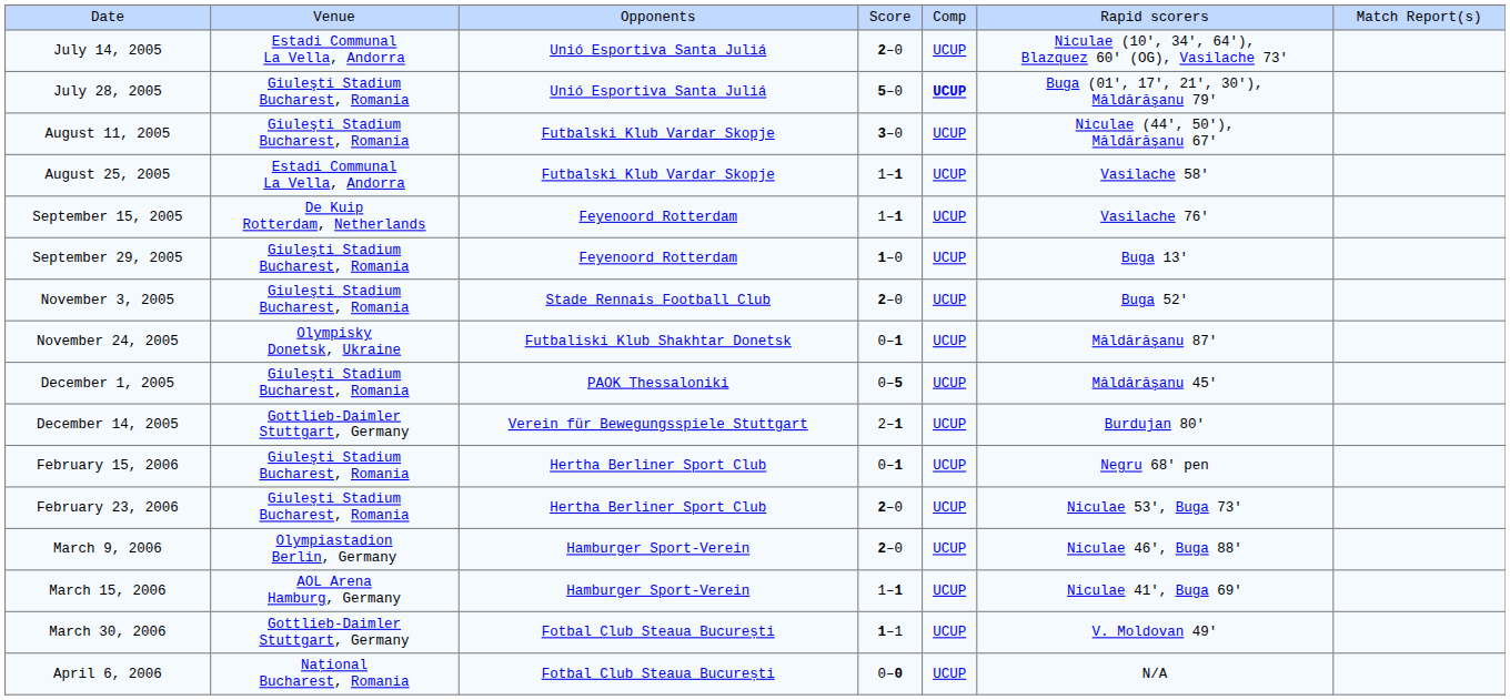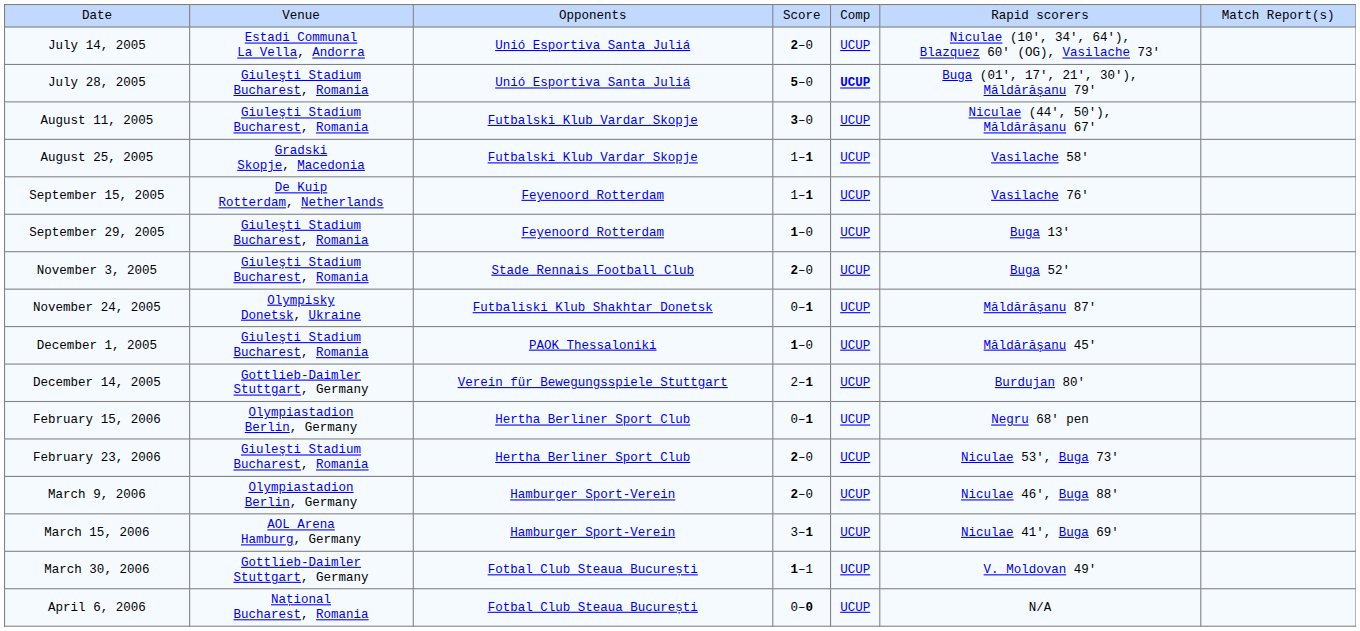 <table border=1 style="border-collapse:collapse; font-size:90%;" cellpadding=3 cellspacing=0 width=100%>
 <tr bgcolor=#C1D8FF align=center>
 <td>Date</td>
 <td>Venue</td>
 <td>Opponents</td>
 <td>Score</td>
 <td>Comp</td>
 <td>Rapid scorers</td>
 <td>Match Report(s)</td>
 </tr>
 <tr align=center bgcolor=#F5FAFF>
 <td>July 14, 2005</td>
 <td><a href='#'>Estadi Communal</a><br><a href='#'>La Vella</a>, <a href='#'>Andorra</a></td>
 <td><a href='#'>Unió Esportiva Santa Juliá</a></td>
 <td><strong>2</strong>–0</td>
 <td><a href='#'>UCUP</a></td>
 <td><a href='#'>Niculae</a> (10', 34', 64'),<br><a href='#'>Blazquez</a> 60' (OG), <a href='#'>Vasilache</a> 73'</td>
 <td></td>
 </tr>
 <tr align=center bgcolor=#F5FAFF>
 <td>July 28, 2005</td>
 <td><a href='#'>Giuleşti Stadium</a><br><a href='#'>Bucharest</a>, <a href='#'>Romania</a></td>
 <td><a href='#'>Unió Esportiva Santa Juliá</a></td>
 <td><strong>5</strong>–0</td>
 <td><strong><a href='#'>UCUP</a></strong></td>
 <td><a href='#'>Buga</a> (01', 17', 21', 30'), <br> <a href='#'>Măldărăşanu</a> 79'</td>
 <td></td>
 </tr>
 <tr align=center bgcolor=#F5FAFF>
 <td>August 11, 2005</td>
 <td><a href='#'>Giuleşti Stadium</a><br><a href='#'>Bucharest</a>, <a href='#'>Romania</a></td>
 <td><a href='#'>Futbalski Klub Vardar Skopje</a></td>
 <td><strong>3</strong>–0</td>
 <td><a href='#'>UCUP</a></td>
 <td><a href='#'>Niculae</a> (44', 50'),<br> <a href='#'>Măldărăşanu</a> 67'</td>
 <td></td>
 </tr>
 <tr align=center bgcolor=#F5FAFF>
 <td>August 25, 2005</td>
-<td><a href='#'>Estadi Communal</a><br><a href='#'>La Vella</a>, <a href='#'>Andorra</a></td>
+<td><a href='#'>Gradski</a><br><a href='#'>Skopje</a>, <a href='#'>Macedonia</a></td>
 <td><a href='#'>Futbalski Klub Vardar Skopje</a></td>
 <td>1–<strong>1</strong></td>
 <td><a href='#'>UCUP</a></td>
 <td><a href='#'>Vasilache</a> 58'</td>
 <td></td>
 </tr>
 <tr align=center bgcolor=#F5FAFF>
 <td>September 15, 2005</td>
 <td><a href='#'>De Kuip</a><br><a href='#'>Rotterdam</a>, <a href='#'>Netherlands</a></td>
 <td><a href='#'>Feyenoord Rotterdam</a></td>
 <td>1–<strong>1</strong></td>
 <td><a href='#'>UCUP</a></td>
 <td><a href='#'>Vasilache</a> 76'</td>
 <td></td>
 </tr>
 <tr align=center bgcolor=#F5FAFF>
 <td>September 29, 2005</td>
 <td><a href='#'>Giuleşti Stadium</a><br><a href='#'>Bucharest</a>, <a href='#'>Romania</a></td>
 <td><a href='#'>Feyenoord Rotterdam</a></td>
 <td><strong>1</strong>–0</td>
 <td><a href='#'>UCUP</a></td>
 <td><a href='#'>Buga</a> 13'</td>
 <td></td>
 </tr>
 <tr align=center bgcolor=#F5FAFF>
 <td>November 3, 2005</td>
 <td><a href='#'>Giuleşti Stadium</a><br><a href='#'>Bucharest</a>, <a href='#'>Romania</a></td>
 <td><a href='#'>Stade Rennais Football Club</a></td>
 <td><strong>2</strong>–0</td>
 <td><a href='#'>UCUP</a></td>
 <td><a href='#'>Buga</a> 52'</td>
 <td></td>
 </tr>
 <tr align=center bgcolor=#F5FAFF>
 <td>November 24, 2005</td>
 <td><a href='#'>Olympisky</a><br><a href='#'>Donetsk</a>, <a href='#'>Ukraine</a></td>
 <td><a href='#'>Futbaliski Klub Shakhtar Donetsk</a></td>
 <td>0–<strong>1</strong></td>
 <td><a href='#'>UCUP</a></td>
 <td><a href='#'>Măldărăşanu</a> 87'</td>
 <td></td>
 </tr>
 <tr align=center bgcolor=#F5FAFF>
 <td>December 1, 2005</td>
 <td><a href='#'>Giuleşti Stadium</a><br><a href='#'>Bucharest</a>, <a href='#'>Romania</a></td>
 <td><a href='#'>PAOK Thessaloniki</a></td>
-<td>0–<strong>5</strong></td>
+<td><strong>1</strong>–0</td>
 <td><a href='#'>UCUP</a></td>
 <td><a href='#'>Măldărăşanu</a> 45'</td>
 <td></td>
 </tr>
 <tr align=center bgcolor=#F5FAFF>
 <td>December 14, 2005</td>
 <td><a href='#'>Gottlieb-Daimler</a><br><a href='#'>Stuttgart</a>, Germany</td>
 <td><a href='#'>Verein für Bewegungsspiele Stuttgart</a></td>
 <td>2–<strong>1</strong></td>
 <td><a href='#'>UCUP</a></td>
 <td><a href='#'>Burdujan</a> 80'</td>
 <td></td>
 </tr>
 <tr align=center bgcolor=#F5FAFF>
 <td>February 15, 2006</td>
-<td><a href='#'>Giuleşti Stadium</a><br><a href='#'>Bucharest</a>, <a href='#'>Romania</a></td>
+<td><a href='#'>Olympiastadion</a><br><a href='#'>Berlin</a>, Germany</td>
 <td><a href='#'>Hertha Berliner Sport Club</a></td>
 <td>0–<strong>1</strong></td>
 <td><a href='#'>UCUP</a></td>
 <td><a href='#'>Negru</a> 68' pen</td>
 <td></td>
 </tr>
 <tr align=center bgcolor=#F5FAFF>
 <td>February 23, 2006</td>
 <td><a href='#'>Giuleşti Stadium</a><br><a href='#'>Bucharest</a>, <a href='#'>Romania</a></td>
 <td><a href='#'>Hertha Berliner Sport Club</a></td>
 <td><strong>2</strong>–0</td>
 <td><a href='#'>UCUP</a></td>
 <td><a href='#'>Niculae</a> 53', <a href='#'>Buga</a> 73'</td>
 <td></td>
 </tr>
 <tr align=center bgcolor=#F5FAFF>
 <td>March 9, 2006</td>
 <td><a href='#'>Olympiastadion</a><br><a href='#'>Berlin</a>, Germany</td>
 <td><a href='#'>Hamburger Sport-Verein</a></td>
 <td><strong>2</strong>–0</td>
 <td><a href='#'>UCUP</a></td>
 <td><a href='#'>Niculae</a> 46', <a href='#'>Buga</a> 88'</td>
 <td></td>
 </tr>
 <tr align=center bgcolor=#F5FAFF>
 <td>March 15, 2006</td>
 <td><a href='#'>AOL Arena</a><br><a href='#'>Hamburg</a>, Germany</td>
 <td><a href='#'>Hamburger Sport-Verein</a></td>
-<td>1–<strong>1</strong></td>
+<td>3–<strong>1</strong></td>
 <td><a href='#'>UCUP</a></td>
 <td><a href='#'>Niculae</a> 41', <a href='#'>Buga</a> 69'</td>
 <td></td>
 </tr>
 <tr align=center bgcolor=#F5FAFF>
 <td>March 30, 2006</td>
 <td><a href='#'>Gottlieb-Daimler</a><br><a href='#'>Stuttgart</a>, Germany</td>
 <td><a href='#'>Fotbal Club Steaua București</a></td>
 <td><strong>1</strong>–1</td>
 <td><a href='#'>UCUP</a></td>
 <td><a href='#'>V. Moldovan</a> 49'</td>
 <td></td>
 </tr>
 <tr align=center bgcolor=#F5FAFF>
 <td>April 6, 2006</td>
 <td><a href='#'>Naţional</a><br><a href='#'>Bucharest</a>, <a href='#'>Romania</a></td>
 <td><a href='#'>Fotbal Club Steaua București</a></td>
 <td>0–<strong>0</strong></td>
 <td><a href='#'>UCUP</a></td>
 <td>N/A</td>
 <td></td>
 </tr>
 </table>
